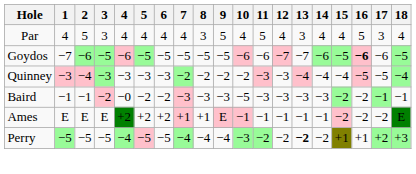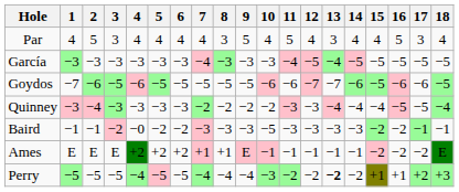 <table class="wikitable" style="text-align:center">
 <tr>
 <th>Hole</th>
 <th>1</th>
 <th>2</th>
 <th>3</th>
 <th>4</th>
 <th>5</th>
 <th>6</th>
 <th>7</th>
 <th>8</th>
 <th>9</th>
 <th>10</th>
 <th>11</th>
 <th>12</th>
 <th>13</th>
 <th>14</th>
 <th>15</th>
 <th>16</th>
 <th>17</th>
 <th>18</th>
 </tr>
 <tr>
 <td>Par</td>
 <td>4</td>
 <td>5</td>
 <td>3</td>
 <td>4</td>
 <td>4</td>
 <td>4</td>
 <td>4</td>
 <td>3</td>
 <td>5</td>
 <td>4</td>
 <td>5</td>
 <td>4</td>
 <td>3</td>
 <td>4</td>
 <td>4</td>
 <td>5</td>
 <td>3</td>
 <td>4</td>
 </tr>
 <tr>
+<td align=left> García</td>
+<td style="background: PaleGreen;">−3</td>
+<td>−3</td>
+<td>−3</td>
+<td>−3</td>
+<td>−3</td>
+<td>−3</td>
+<td style="background: Pink;">−4</td>
+<td style="background: PaleGreen;">−3</td>
+<td>−3</td>
+<td>−3</td>
+<td style="background: Pink;">−4</td>
+<td style="background: Pink;">−5</td>
+<td style="background: PaleGreen;">−4</td>
+<td style="background: Pink;">−5</td>
+<td>−5</td>
+<td>−5</td>
+<td>−5</td>
+<td>−5</td>
+</tr>
+<tr>
 <td align=left> Goydos</td>
 <td>−7</td>
 <td style="background: PaleGreen;">−6</td>
 <td style="background: PaleGreen;">−5</td>
 <td style="background: Pink;">−6</td>
 <td style="background: PaleGreen;">−5</td>
 <td>−5</td>
 <td>−5</td>
 <td>−5</td>
 <td>−5</td>
 <td style="background: Pink;">−6</td>
 <td>−6</td>
 <td style="background: Pink;">−7</td>
 <td>−7</td>
 <td style="background: PaleGreen;">−6</td>
 <td style="background: PaleGreen;">−5</td>
-<td style="background: Pink;"><strong>−6</strong></td>
+<td style="background: Pink;">−6</td>
 <td>−6</td>
 <td style="background: PaleGreen;">−5</td>
 </tr>
 <tr>
 <td align=left> Quinney</td>
 <td style="background: Pink;">−3</td>
 <td style="background: Pink;">−4</td>
 <td style="background: PaleGreen;">−3</td>
 <td>−3</td>
 <td>−3</td>
 <td>−3</td>
 <td style="background: PaleGreen;">−2</td>
 <td>−2</td>
 <td>−2</td>
 <td>−2</td>
 <td style="background: Pink;">−3</td>
 <td>−3</td>
 <td style="background: Pink;">−4</td>
 <td>−4</td>
 <td>−4</td>
 <td style="background: Pink;">−5</td>
 <td>−5</td>
 <td style="background: PaleGreen;">−4</td>
 </tr>
 <tr>
 <td align=left> Baird</td>
 <td>−1</td>
 <td>−1</td>
 <td style="background: Pink;">−2</td>
 <td>−0</td>
 <td>−2</td>
 <td>−2</td>
 <td style="background: Pink;">−3</td>
 <td>−3</td>
 <td>−3</td>
 <td>−5</td>
 <td>−3</td>
 <td>−3</td>
 <td>−3</td>
 <td>−3</td>
 <td style="background: PaleGreen;">−2</td>
 <td>−2</td>
 <td style="background: PaleGreen;">−1</td>
 <td>−1</td>
 </tr>
 <tr>
 <td align=left> Ames</td>
 <td>E</td>
 <td>E</td>
 <td>E</td>
 <td style="background: Green;">+2</td>
 <td>+2</td>
 <td>+2</td>
 <td style="background: Pink;">+1</td>
 <td>+1</td>
 <td style="background: Pink;">E</td>
 <td style="background: Pink;">−1</td>
 <td>−1</td>
 <td>−1</td>
 <td>−1</td>
 <td>−1</td>
 <td style="background: Pink;">−2</td>
 <td>−2</td>
 <td>−2</td>
 <td style="background: Green;">E</td>
 </tr>
 <tr>
 <td align=left> Perry</td>
 <td style="background: PaleGreen;">−5</td>
 <td>−5</td>
 <td>−5</td>
 <td style="background: PaleGreen;">−4</td>
 <td style="background: Pink;">−5</td>
 <td>−5</td>
 <td style="background: PaleGreen;">−4</td>
 <td>−4</td>
 <td>−4</td>
 <td style="background: PaleGreen;">−3</td>
 <td style="background: PaleGreen;">−2</td>
 <td>−2</td>
 <td><strong>−2</strong></td>
 <td>−2</td>
 <td style="background: Olive;">+1</td>
 <td>+1</td>
 <td style="background: PaleGreen;">+2</td>
 <td style="background: PaleGreen;">+3</td>
 </tr>
 </table>
